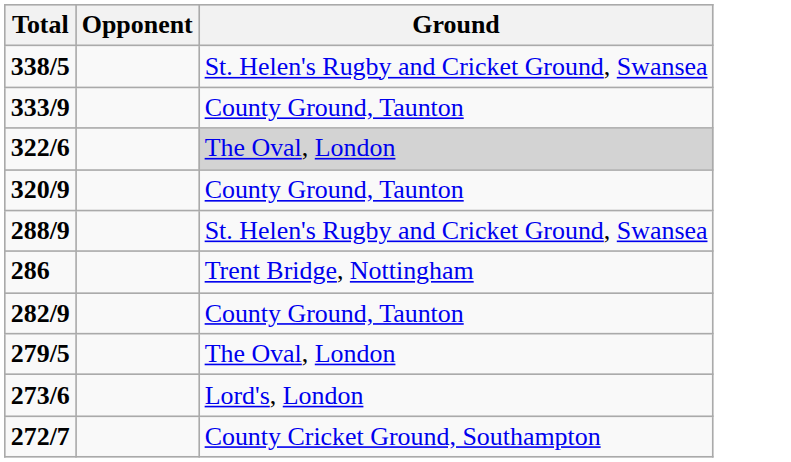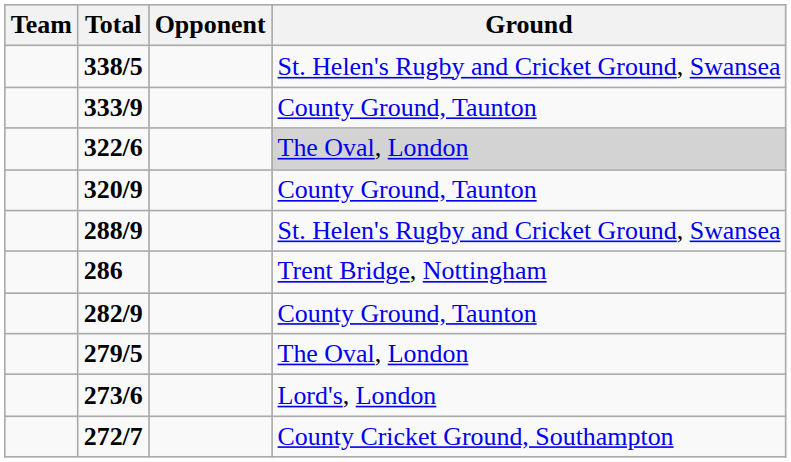 <table class="wikitable sortable">
 <tr>
+<th>Team</th>
 <th>Total</th>
 <th>Opponent</th>
 <th>Ground</th>
 </tr>
 <tr>
+<td></td>
 <td><strong>338/5</strong></td>
 <td></td>
 <td><a href='#'>St. Helen's Rugby and Cricket Ground</a>, <a href='#'>Swansea</a></td>
 </tr>
 <tr>
+<td></td>
 <td><strong>333/9</strong></td>
 <td></td>
 <td><a href='#'>County Ground, Taunton</a></td>
 </tr>
 <tr>
+<td></td>
 <td><strong>322/6</strong></td>
 <td></td>
 <td style="background: lightgrey;"><a href='#'>The Oval</a>, <a href='#'>London</a></td>
 </tr>
 <tr>
+<td></td>
 <td><strong>320/9</strong></td>
 <td></td>
 <td><a href='#'>County Ground, Taunton</a></td>
 </tr>
 <tr>
+<td></td>
 <td><strong>288/9</strong></td>
 <td></td>
 <td><a href='#'>St. Helen's Rugby and Cricket Ground</a>, <a href='#'>Swansea</a></td>
 </tr>
 <tr>
+<td></td>
 <td><strong>286</strong></td>
 <td></td>
 <td><a href='#'>Trent Bridge</a>, <a href='#'>Nottingham</a></td>
 </tr>
 <tr>
+<td></td>
 <td><strong>282/9</strong></td>
 <td></td>
 <td><a href='#'>County Ground, Taunton</a></td>
 </tr>
 <tr>
+<td></td>
 <td><strong>279/5</strong></td>
 <td></td>
 <td><a href='#'>The Oval</a>, <a href='#'>London</a></td>
 </tr>
 <tr>
+<td></td>
 <td><strong>273/6</strong></td>
 <td></td>
 <td><a href='#'>Lord's</a>, <a href='#'>London</a></td>
 </tr>
 <tr>
+<td></td>
 <td><strong>272/7</strong></td>
 <td></td>
 <td><a href='#'>County Cricket Ground, Southampton</a></td>
 </tr>
 </table>
